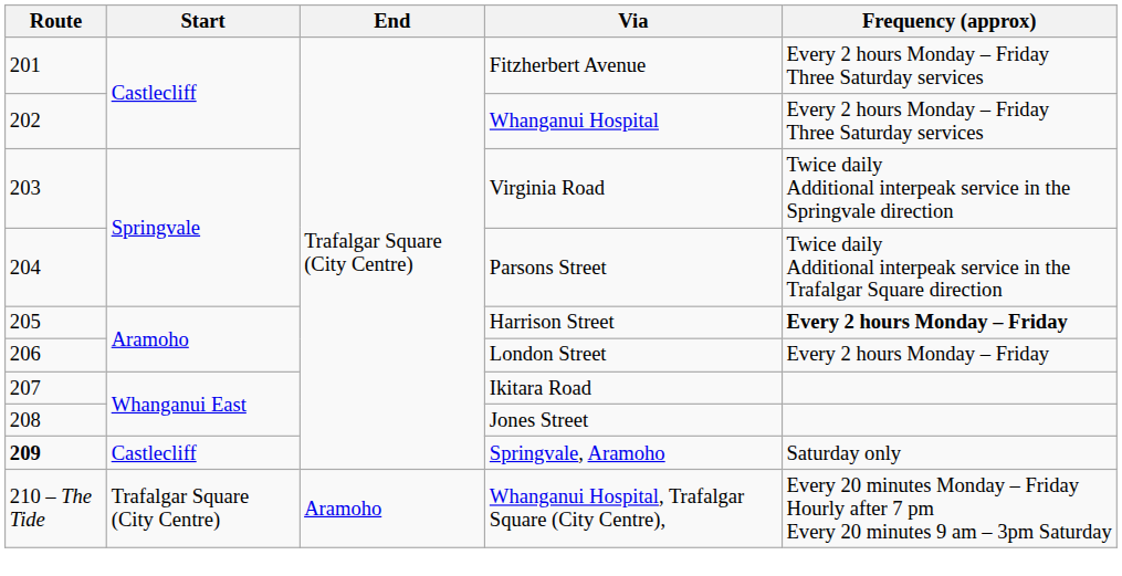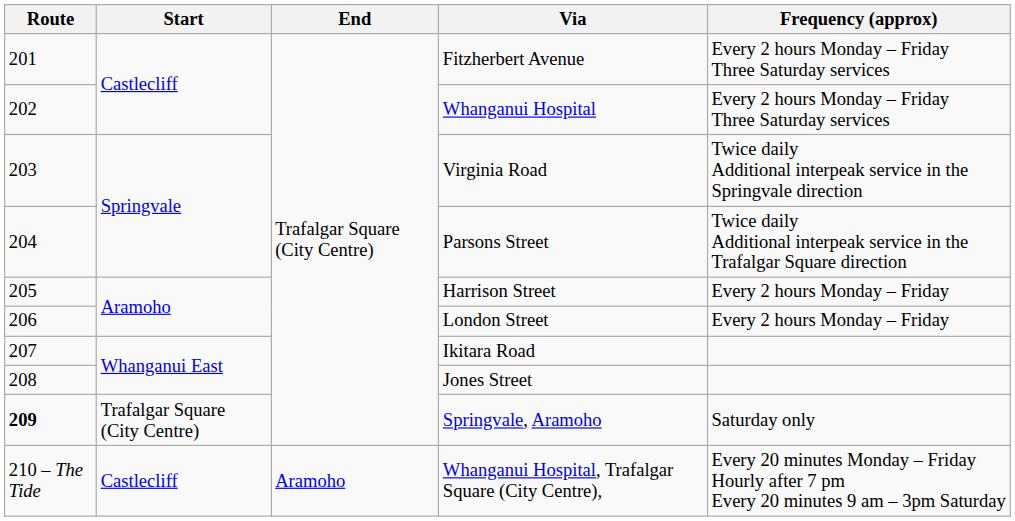 <table class="wikitable mw-collapsible autocollapse">
 <tr>
 <th>Route</th>
 <th>Start</th>
 <th>End</th>
 <th>Via</th>
 <th>Frequency (approx)</th>
 </tr>
 <tr>
 <td>201</td>
 <td rowspan="2"><a href='#'>Castlecliff</a></td>
 <td rowspan="9">Trafalgar Square (City Centre)</td>
 <td>Fitzherbert Avenue</td>
 <td>Every 2 hours Monday – Friday<br>Three Saturday services</td>
 </tr>
 <tr>
 <td>202</td>
 <td><a href='#'>Whanganui Hospital</a></td>
 <td>Every 2 hours Monday – Friday<br>Three Saturday services</td>
 </tr>
 <tr>
 <td>203</td>
 <td rowspan="2"><a href='#'>Springvale</a></td>
 <td>Virginia Road</td>
 <td>Twice daily<br>Additional interpeak service in the Springvale direction</td>
 </tr>
 <tr>
 <td>204</td>
 <td>Parsons Street</td>
 <td>Twice daily<br>Additional interpeak service in the Trafalgar Square direction</td>
 </tr>
 <tr>
 <td>205</td>
 <td rowspan="2"><a href='#'>Aramoho</a></td>
 <td>Harrison Street</td>
-<td><strong>Every 2 hours Monday – Friday</strong></td>
+<td>Every 2 hours Monday – Friday</td>
 </tr>
 <tr>
 <td>206</td>
 <td>London Street</td>
 <td>Every 2 hours Monday – Friday</td>
 </tr>
 <tr>
 <td>207</td>
 <td rowspan="2"><a href='#'>Whanganui East</a></td>
 <td>Ikitara Road</td>
 <td></td>
 </tr>
 <tr>
 <td>208</td>
 <td>Jones Street</td>
 <td></td>
 </tr>
 <tr>
 <td><strong>209</strong></td>
-<td><a href='#'>Castlecliff</a></td>
+<td>Trafalgar Square (City Centre)</td>
 <td><a href='#'>Springvale</a>, <a href='#'>Aramoho</a></td>
 <td>Saturday only</td>
 </tr>
 <tr>
 <td>210 – <em>The Tide</em></td>
-<td>Trafalgar Square (City Centre)</td>
+<td><a href='#'>Castlecliff</a></td>
 <td><a href='#'>Aramoho</a></td>
 <td><a href='#'>Whanganui Hospital</a>, Trafalgar Square (City Centre),</td>
 <td>Every 20 minutes Monday – Friday<br>Hourly after 7 pm<br>Every 20 minutes 9 am – 3pm Saturday</td>
 </tr>
 </table>
